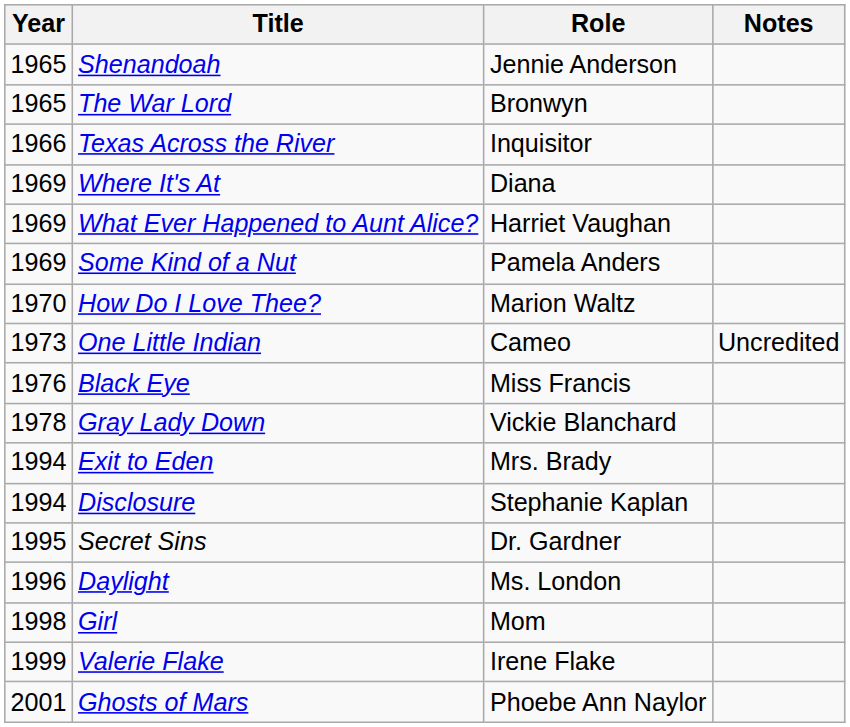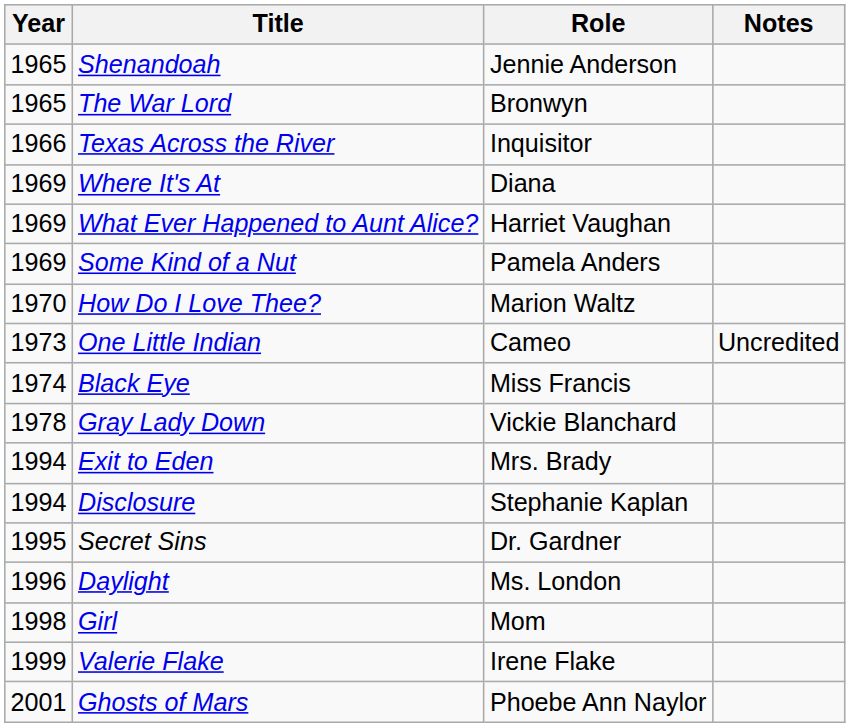 <table class="wikitable sortable">
 <tr>
 <th>Year</th>
 <th>Title</th>
 <th>Role</th>
 <th class="unsortable">Notes</th>
 </tr>
 <tr>
 <td>1965</td>
 <td><em><a href='#'>Shenandoah</a></em></td>
 <td>Jennie Anderson</td>
 <td></td>
 </tr>
 <tr>
 <td>1965</td>
 <td data-sort-value="War Lord, The"><em><a href='#'>The War Lord</a></em></td>
 <td>Bronwyn</td>
 <td></td>
 </tr>
 <tr>
 <td>1966</td>
 <td><em><a href='#'>Texas Across the River</a></em></td>
 <td>Inquisitor</td>
 <td></td>
 </tr>
 <tr>
 <td>1969</td>
 <td><em><a href='#'>Where It's At</a></em></td>
 <td>Diana</td>
 <td></td>
 </tr>
 <tr>
 <td>1969</td>
 <td><em><a href='#'>What Ever Happened to Aunt Alice?</a></em></td>
 <td>Harriet Vaughan</td>
 <td></td>
 </tr>
 <tr>
 <td>1969</td>
 <td><em><a href='#'>Some Kind of a Nut</a></em></td>
 <td>Pamela Anders</td>
 <td></td>
 </tr>
 <tr>
 <td>1970</td>
 <td><em><a href='#'>How Do I Love Thee?</a></em></td>
 <td>Marion Waltz</td>
 <td></td>
 </tr>
 <tr>
 <td>1973</td>
 <td><em><a href='#'>One Little Indian</a></em></td>
 <td>Cameo</td>
 <td>Uncredited</td>
 </tr>
 <tr>
-<td>1976</td>
+<td>1974</td>
 <td><em><a href='#'>Black Eye</a></em></td>
 <td>Miss Francis</td>
 <td></td>
 </tr>
 <tr>
 <td>1978</td>
 <td><em><a href='#'>Gray Lady Down</a></em></td>
 <td>Vickie Blanchard</td>
 <td></td>
 </tr>
 <tr>
 <td>1994</td>
 <td><em><a href='#'>Exit to Eden</a></em></td>
 <td>Mrs. Brady</td>
 <td></td>
 </tr>
 <tr>
 <td>1994</td>
 <td><em><a href='#'>Disclosure</a></em></td>
 <td>Stephanie Kaplan</td>
 <td></td>
 </tr>
 <tr>
 <td>1995</td>
 <td><em>Secret Sins</em></td>
 <td>Dr. Gardner</td>
 <td></td>
 </tr>
 <tr>
 <td>1996</td>
 <td><em><a href='#'>Daylight</a></em></td>
 <td>Ms. London</td>
 <td></td>
 </tr>
 <tr>
 <td>1998</td>
 <td><em><a href='#'>Girl</a></em></td>
 <td>Mom</td>
 <td></td>
 </tr>
 <tr>
 <td>1999</td>
 <td><em><a href='#'>Valerie Flake</a></em></td>
 <td>Irene Flake</td>
 <td></td>
 </tr>
 <tr>
 <td>2001</td>
 <td><em><a href='#'>Ghosts of Mars</a></em></td>
 <td>Phoebe Ann Naylor</td>
 <td></td>
 </tr>
 </table>
